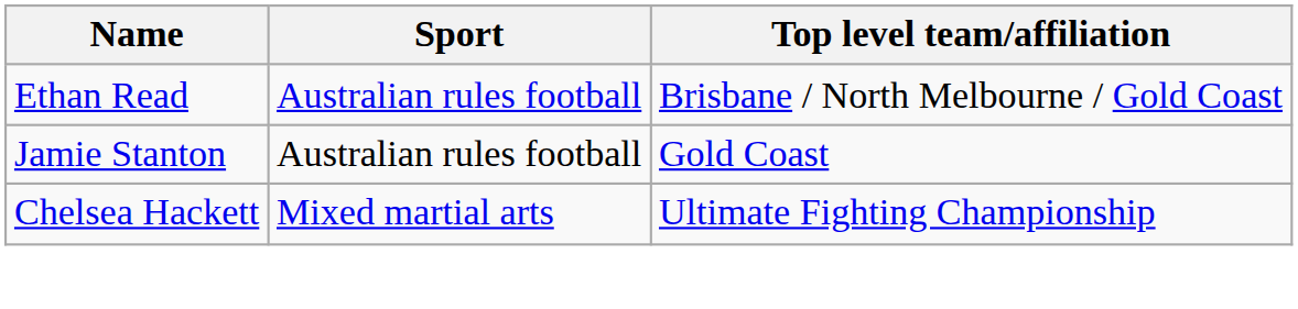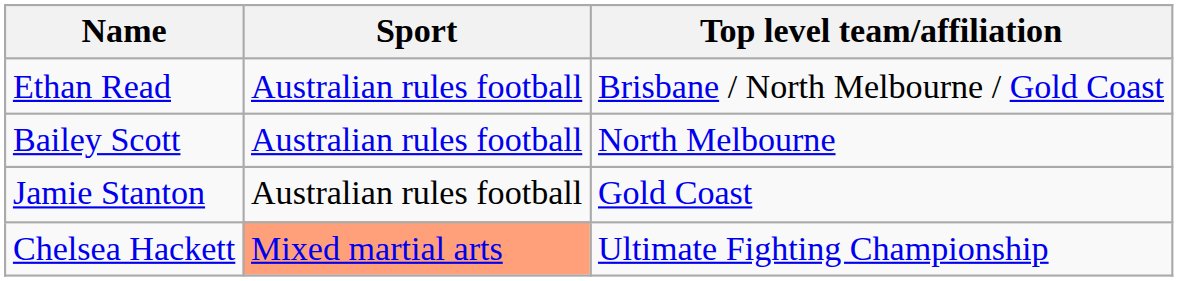 <table class="wikitable">
 <tr>
 <th>Name</th>
 <th>Sport</th>
 <th>Top level team/affiliation</th>
 </tr>
 <tr>
 <td><a href='#'>Ethan Read</a></td>
 <td><a href='#'>Australian rules football</a></td>
 <td><a href='#'>Brisbane</a> / North Melbourne / <a href='#'>Gold Coast</a></td>
 </tr>
 <tr>
+<td><a href='#'>Bailey Scott</a></td>
+<td><a href='#'>Australian rules football</a></td>
+<td><a href='#'>North Melbourne</a></td>
+</tr>
+<tr>
 <td><a href='#'>Jamie Stanton</a></td>
 <td>Australian rules football</td>
 <td><a href='#'>Gold Coast</a></td>
 </tr>
 <tr>
 <td><a href='#'>Chelsea Hackett</a></td>
-<td><a href='#'>Mixed martial arts</a></td>
+<td style="background: lightsalmon;"><a href='#'>Mixed martial arts</a></td>
 <td><a href='#'>Ultimate Fighting Championship</a></td>
 </tr>
 </table>
